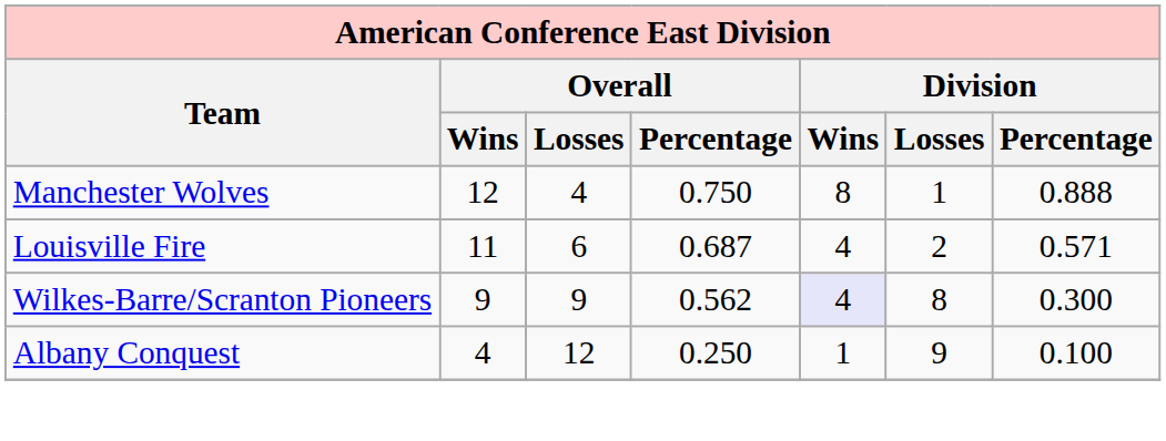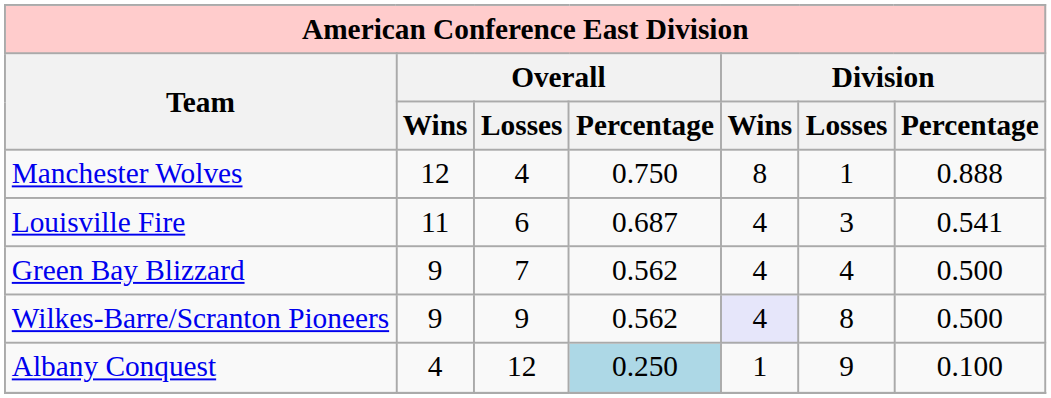 <table class="wikitable" style="font-size:95%;">
 <tr>
 <th colspan="7" style="background-color: #FFCCCC;" align="center" valign="middle">American Conference East Division</th>
 </tr>
 <tr>
 <th rowspan="2" align="center">Team</th>
 <th colspan="3" align="center">Overall</th>
 <th colspan="3" align="center">Division</th>
 </tr>
 <tr>
 <th>Wins</th>
 <th>Losses</th>
 <th>Percentage</th>
 <th>Wins</th>
 <th>Losses</th>
 <th>Percentage</th>
 </tr>
 <tr>
 <td><a href='#'>Manchester Wolves</a></td>
 <td align="center">12</td>
 <td align="center">4</td>
 <td align="center">0.750</td>
 <td align="center">8</td>
 <td align="center">1</td>
 <td align="center">0.888</td>
 </tr>
 <tr>
 <td><a href='#'>Louisville Fire</a></td>
 <td align="center">11</td>
 <td align="center">6</td>
 <td align="center">0.687</td>
 <td align="center">4</td>
-<td align="center">2</td>
-<td align="center">0.571</td>
+<td align="center">3</td>
+<td align="center">0.541</td>
+</tr>
+<tr>
+<td><a href='#'>Green Bay Blizzard</a></td>
+<td align="center">9</td>
+<td align="center">7</td>
+<td align="center">0.562</td>
+<td align="center">4</td>
+<td align="center">4</td>
+<td align="center">0.500</td>
 </tr>
 <tr>
 <td><a href='#'>Wilkes-Barre/Scranton Pioneers</a></td>
 <td align="center">9</td>
 <td align="center">9</td>
 <td align="center">0.562</td>
 <td align="center" style="background: lavender;">4</td>
 <td align="center">8</td>
-<td align="center">0.300</td>
+<td align="center">0.500</td>
 </tr>
 <tr>
 <td><a href='#'>Albany Conquest</a></td>
 <td align="center">4</td>
 <td align="center">12</td>
-<td align="center">0.250</td>
+<td align="center" style="background: lightblue;">0.250</td>
 <td align="center">1</td>
 <td align="center">9</td>
 <td align="center">0.100</td>
 </tr>
 <tr>
 </tr>
 </table>
